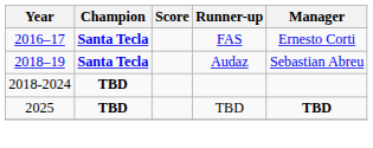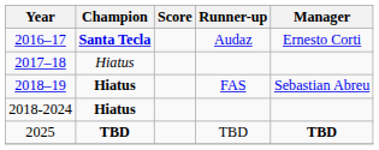 <table class="wikitable sortable" style="text-align:center">
 <tr>
 <th>Year</th>
 <th>Champion</th>
 <th>Score</th>
 <th>Runner-up</th>
 <th>Manager</th>
 </tr>
 <tr>
 <td><a href='#'>2016–17</a></td>
 <td><strong><a href='#'>Santa Tecla</a></strong></td>
 <td></td>
-<td><a href='#'>FAS</a></td>
+<td><a href='#'>Audaz</a></td>
 <td> <a href='#'>Ernesto Corti</a></td>
 </tr>
 <tr>
+<td><a href='#'>2017–18</a></td>
+<td><em>Hiatus</em></td>
+<td></td>
+<td></td>
+<td></td>
+</tr>
+<tr>
 <td><a href='#'>2018–19</a></td>
-<td><strong><a href='#'>Santa Tecla</a></strong></td>
+<td><strong>Hiatus</strong></td>
 <td></td>
-<td><a href='#'>Audaz</a></td>
+<td><a href='#'>FAS</a></td>
 <td> <a href='#'>Sebastian Abreu</a></td>
 </tr>
 <tr>
 <td>2018-2024</td>
-<td><strong>TBD</strong></td>
+<td><strong>Hiatus</strong></td>
 <td></td>
 <td></td>
 <td></td>
 </tr>
 <tr>
 <td>2025 </td>
 <td><strong>TBD</strong></td>
 <td></td>
 <td>TBD</td>
 <td><strong> TBD</strong></td>
 </tr>
 <tr>
 </tr>
 </table>
